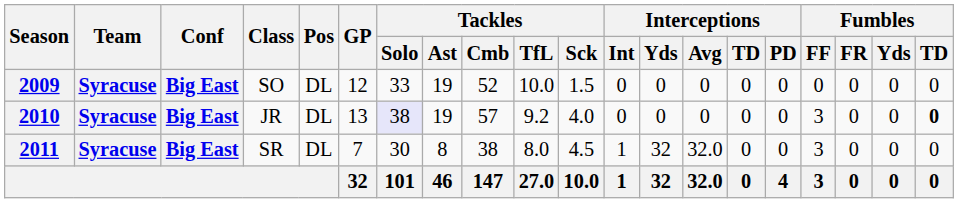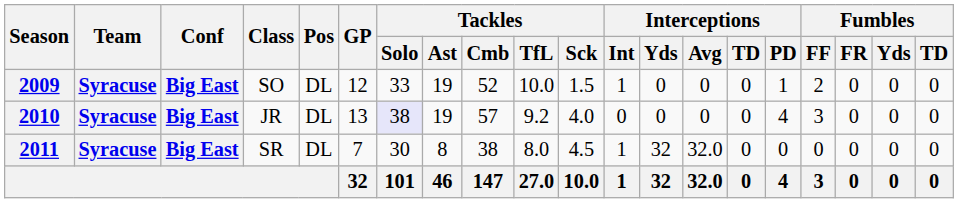 <table class="wikitable" style="text-align: center;">
 <tr>
 <th rowspan="2">Season</th>
 <th rowspan="2">Team</th>
 <th rowspan="2">Conf</th>
 <th rowspan="2">Class</th>
 <th rowspan="2">Pos</th>
 <th rowspan="2">GP</th>
 <th colspan="5">Tackles</th>
 <th colspan="5">Interceptions</th>
 <th colspan="4">Fumbles</th>
 </tr>
 <tr>
 <th>Solo</th>
 <th>Ast</th>
 <th>Cmb</th>
 <th>TfL</th>
 <th>Sck</th>
 <th>Int</th>
 <th>Yds</th>
 <th>Avg</th>
 <th>TD</th>
 <th>PD</th>
 <th>FF</th>
 <th>FR</th>
 <th>Yds</th>
 <th>TD</th>
 </tr>
 <tr>
 <th><a href='#'>2009</a></th>
 <th><a href='#'>Syracuse</a></th>
 <th><a href='#'>Big East</a></th>
 <td>SO</td>
 <td>DL</td>
 <td>12</td>
 <td>33</td>
 <td>19</td>
 <td>52</td>
 <td>10.0</td>
 <td>1.5</td>
+<td>1</td>
 <td>0</td>
 <td>0</td>
 <td>0</td>
-<td>0</td>
-<td>0</td>
-<td>0</td>
+<td>1</td>
+<td>2</td>
 <td>0</td>
 <td>0</td>
 <td>0</td>
 </tr>
 <tr>
 <th><a href='#'>2010</a></th>
 <th><a href='#'>Syracuse</a></th>
 <th><a href='#'>Big East</a></th>
 <td>JR</td>
 <td>DL</td>
 <td>13</td>
 <td style="background: lavender;">38</td>
 <td>19</td>
 <td>57</td>
 <td>9.2</td>
 <td>4.0</td>
 <td>0</td>
 <td>0</td>
 <td>0</td>
 <td>0</td>
-<td>0</td>
+<td>4</td>
 <td>3</td>
 <td>0</td>
 <td>0</td>
-<td><strong>0</strong></td>
+<td>0</td>
 </tr>
 <tr>
 <th><a href='#'>2011</a></th>
 <th><a href='#'>Syracuse</a></th>
 <th><a href='#'>Big East</a></th>
 <td>SR</td>
 <td>DL</td>
 <td>7</td>
 <td>30</td>
 <td>8</td>
 <td>38</td>
 <td>8.0</td>
 <td>4.5</td>
 <td>1</td>
 <td>32</td>
 <td>32.0</td>
 <td>0</td>
 <td>0</td>
-<td>3</td>
+<td>0</td>
 <td>0</td>
 <td>0</td>
 <td>0</td>
 </tr>
 <tr>
 <th colspan="5"></th>
 <th>32</th>
 <th>101</th>
 <th>46</th>
 <th>147</th>
 <th>27.0</th>
 <th>10.0</th>
 <th>1</th>
 <th>32</th>
 <th>32.0</th>
 <th>0</th>
 <th>4</th>
 <th>3</th>
 <th>0</th>
 <th>0</th>
 <th>0</th>
 </tr>
 </table>
